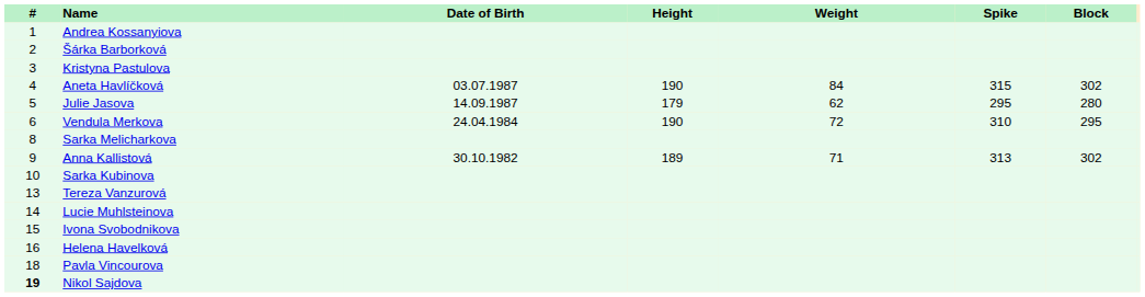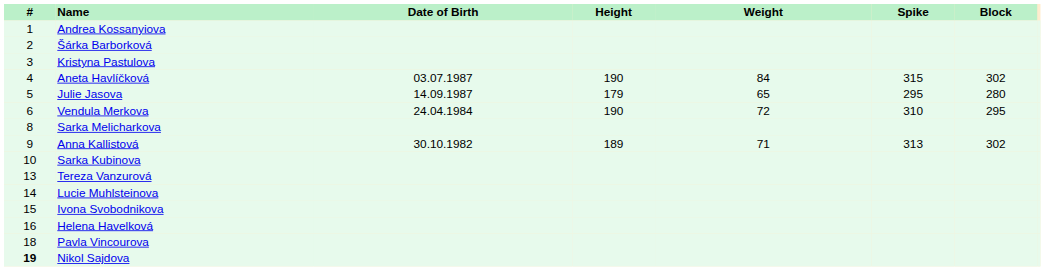 <table border=0 cellpadding=2 cellspacing=0  |- bgcolor=#FFECCE style="text-align:center; font-size:90%;" width=100%>
 <tr bgcolor=#BBF0C9>
 <th width=5%>#</th>
 <th width=25% align=left>Name</th>
 <th width=25%>Date of Birth</th>
 <th width=8%>Height</th>
 <th width=21%>Weight</th>
 <th width=8%>Spike</th>
 <th width=8%>Block</th>
 </tr>
 <tr bgcolor=#E7FAEC>
 <td>1</td>
 <td align=left><a href='#'>Andrea Kossanyiova</a></td>
 <td></td>
 <td></td>
 <td></td>
 <td></td>
 <td></td>
 <td></td>
 </tr>
 <tr bgcolor=#E7FAEC>
 <td>2</td>
 <td align=left><a href='#'>Šárka Barborková</a></td>
 <td></td>
 <td></td>
 <td></td>
 <td></td>
 <td></td>
 <td></td>
 </tr>
 <tr bgcolor=#E7FAEC>
 <td>3</td>
 <td align=left><a href='#'>Kristyna Pastulova</a></td>
 <td></td>
 <td></td>
 <td></td>
 <td></td>
 <td></td>
 <td></td>
 </tr>
 <tr bgcolor=#E7FAEC>
 <td>4</td>
 <td align=left><a href='#'>Aneta Havlíčková</a></td>
 <td>03.07.1987</td>
 <td>190</td>
 <td>84</td>
 <td>315</td>
 <td>302</td>
 <td></td>
 </tr>
 <tr bgcolor=#E7FAEC>
 <td>5</td>
 <td align=left><a href='#'>Julie Jasova</a></td>
 <td>14.09.1987</td>
 <td>179</td>
-<td>62</td>
+<td>65</td>
 <td>295</td>
 <td>280</td>
 <td></td>
 </tr>
 <tr bgcolor=#E7FAEC>
 <td>6</td>
 <td align=left><a href='#'>Vendula Merkova</a></td>
 <td>24.04.1984</td>
 <td>190</td>
 <td>72</td>
 <td>310</td>
 <td>295</td>
 <td></td>
 </tr>
 <tr bgcolor=#E7FAEC>
 <td>8</td>
 <td align=left><a href='#'>Sarka Melicharkova</a></td>
 <td></td>
 <td></td>
 <td></td>
 <td></td>
 <td></td>
 <td></td>
 </tr>
 <tr bgcolor=#E7FAEC>
 <td>9</td>
 <td align=left><a href='#'>Anna Kallistová</a></td>
 <td>30.10.1982</td>
 <td>189</td>
 <td>71</td>
 <td>313</td>
 <td>302</td>
 <td></td>
 </tr>
 <tr bgcolor=#E7FAEC>
 <td>10</td>
 <td align=left><a href='#'>Sarka Kubinova</a></td>
 <td></td>
 <td></td>
 <td></td>
 <td></td>
 <td></td>
 <td></td>
 </tr>
 <tr bgcolor=#E7FAEC>
 <td>13</td>
 <td align=left><a href='#'>Tereza Vanzurová</a></td>
 <td></td>
 <td></td>
 <td></td>
 <td></td>
 <td></td>
 <td></td>
 </tr>
 <tr bgcolor=#E7FAEC>
 <td>14</td>
 <td align=left><a href='#'>Lucie Muhlsteinova</a></td>
 <td></td>
 <td></td>
 <td></td>
 <td></td>
 <td></td>
 <td></td>
 </tr>
 <tr bgcolor=#E7FAEC>
 <td>15</td>
 <td align=left><a href='#'>Ivona Svobodnikova</a></td>
 <td></td>
 <td></td>
 <td></td>
 <td></td>
 <td></td>
 <td></td>
 </tr>
 <tr bgcolor=#E7FAEC>
 <td>16</td>
 <td align=left><a href='#'>Helena Havelková</a></td>
 <td></td>
 <td></td>
 <td></td>
 <td></td>
 <td></td>
 <td></td>
 </tr>
 <tr bgcolor=#E7FAEC>
 <td>18</td>
 <td align=left><a href='#'>Pavla Vincourova</a></td>
 <td></td>
 <td></td>
 <td></td>
 <td></td>
 <td></td>
 <td></td>
 </tr>
 <tr bgcolor=#E7FAEC>
 <td><strong>19</strong></td>
 <td align=left><a href='#'>Nikol Sajdova</a></td>
 <td></td>
 <td></td>
 <td></td>
 <td></td>
 <td></td>
 <td></td>
 </tr>
 </table>
